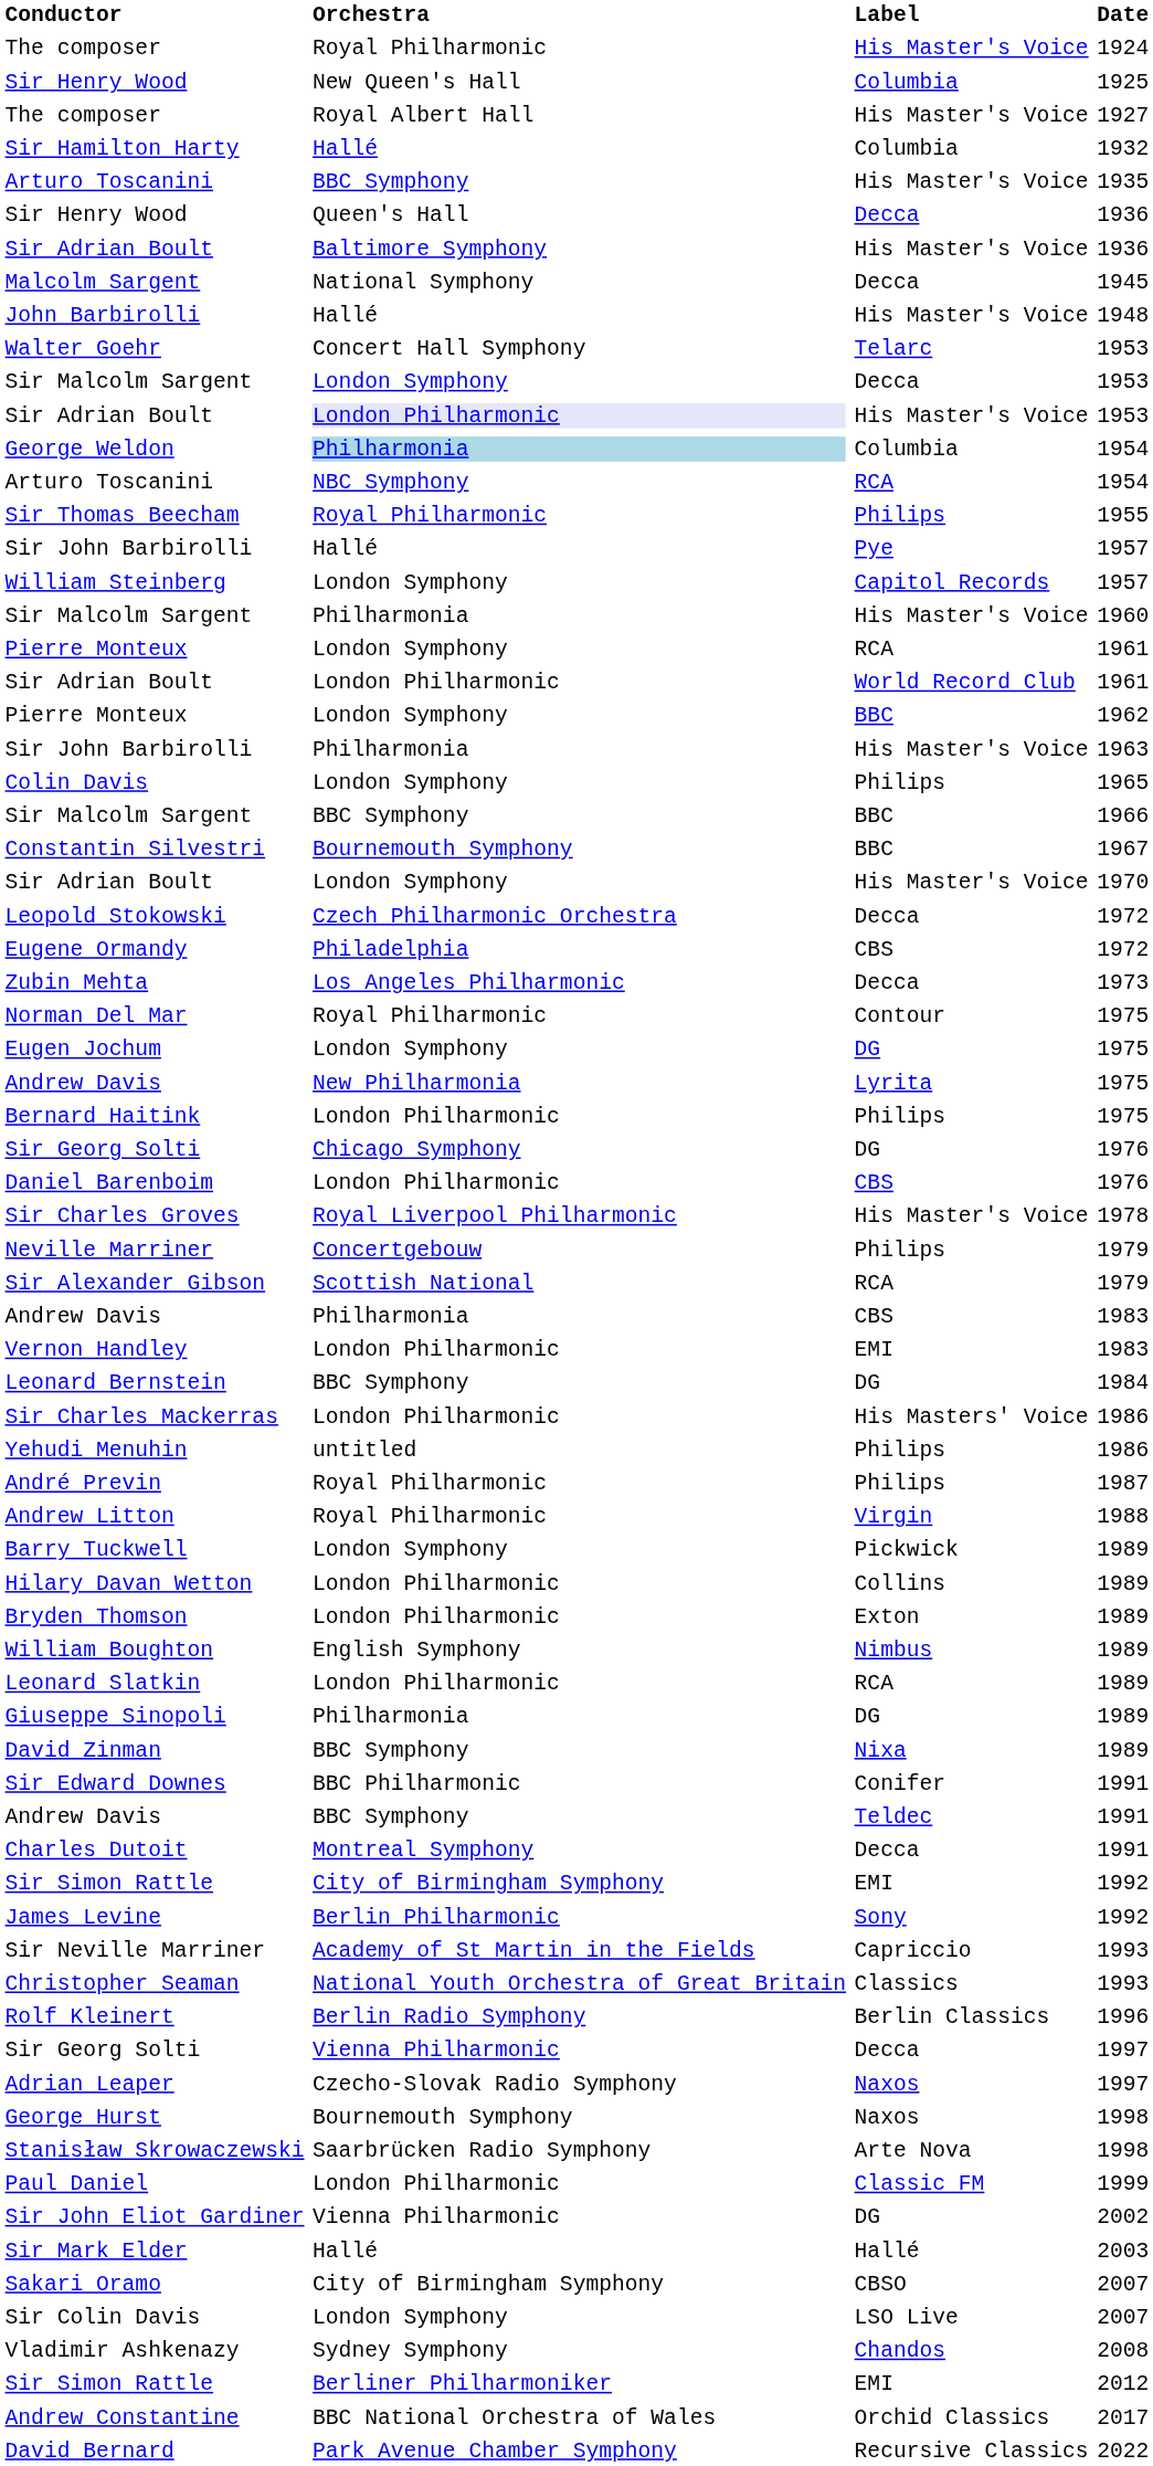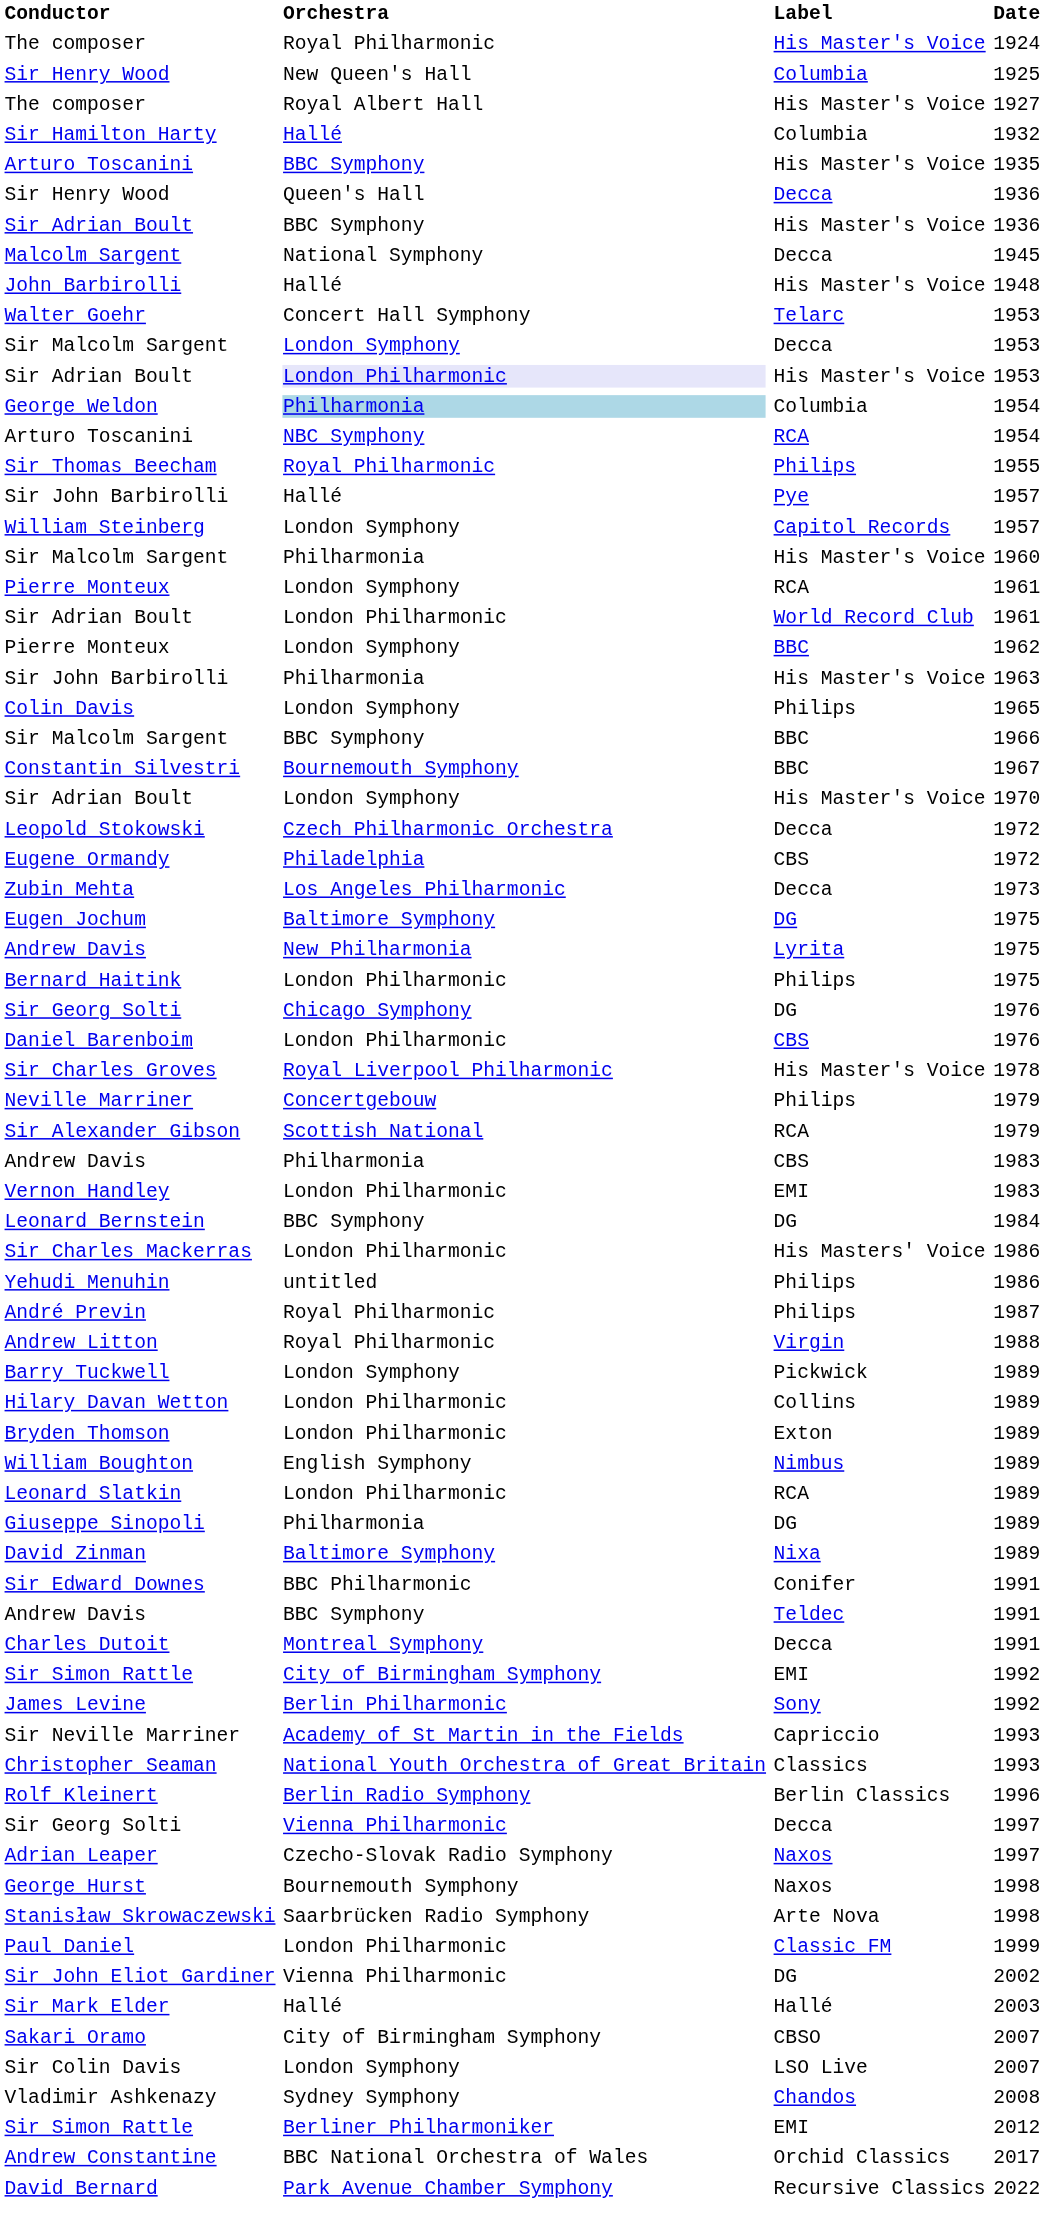 <table cellspacing="5" cellpadding="0" border="0">
 <tr>
 <td><strong>Conductor</strong></td>
 <td><strong>Orchestra</strong></td>
 <td><strong>Label</strong></td>
 <td><strong>Date</strong></td>
 </tr>
 <tr>
 <td>The composer</td>
 <td>Royal Philharmonic</td>
 <td><a href='#'>His Master's Voice</a></td>
 <td>1924</td>
 </tr>
 <tr>
 <td><a href='#'>Sir Henry Wood</a></td>
 <td>New Queen's Hall</td>
 <td><a href='#'>Columbia</a></td>
 <td>1925</td>
 </tr>
 <tr>
 <td>The composer</td>
 <td>Royal Albert Hall</td>
 <td>His Master's Voice</td>
 <td>1927</td>
 </tr>
 <tr>
 <td><a href='#'>Sir Hamilton Harty</a></td>
 <td><a href='#'>Hallé</a></td>
 <td>Columbia</td>
 <td>1932</td>
 </tr>
 <tr>
 <td><a href='#'>Arturo Toscanini</a></td>
 <td><a href='#'>BBC Symphony</a></td>
 <td>His Master's Voice</td>
 <td>1935</td>
 </tr>
 <tr>
 <td>Sir Henry Wood</td>
 <td>Queen's Hall</td>
 <td><a href='#'>Decca</a></td>
 <td>1936</td>
 </tr>
 <tr>
 <td><a href='#'>Sir Adrian Boult</a></td>
-<td><a href='#'>Baltimore Symphony</a></td>
+<td>BBC Symphony</td>
 <td>His Master's Voice</td>
 <td>1936</td>
 </tr>
 <tr>
 <td><a href='#'>Malcolm Sargent</a></td>
 <td>National Symphony</td>
 <td>Decca</td>
 <td>1945</td>
 </tr>
 <tr>
 <td><a href='#'>John Barbirolli</a></td>
 <td>Hallé</td>
 <td>His Master's Voice</td>
 <td>1948</td>
 </tr>
 <tr>
 <td><a href='#'>Walter Goehr</a></td>
 <td>Concert Hall Symphony</td>
 <td><a href='#'>Telarc</a></td>
 <td>1953</td>
 </tr>
 <tr>
 <td>Sir Malcolm Sargent</td>
 <td><a href='#'>London Symphony</a></td>
 <td>Decca</td>
 <td>1953</td>
 </tr>
 <tr>
 <td>Sir Adrian Boult</td>
 <td style="background: lavender;"><a href='#'>London Philharmonic</a></td>
 <td>His Master's Voice</td>
 <td>1953</td>
 </tr>
 <tr>
 <td><a href='#'>George Weldon</a></td>
 <td style="background: lightblue;"><a href='#'>Philharmonia</a></td>
 <td>Columbia</td>
 <td>1954</td>
 </tr>
 <tr>
 <td>Arturo Toscanini</td>
 <td><a href='#'>NBC Symphony</a></td>
 <td><a href='#'>RCA</a></td>
 <td>1954</td>
 </tr>
 <tr>
 <td><a href='#'>Sir Thomas Beecham</a></td>
 <td><a href='#'>Royal Philharmonic</a></td>
 <td><a href='#'>Philips</a></td>
 <td>1955</td>
 </tr>
 <tr>
 <td>Sir John Barbirolli</td>
 <td>Hallé</td>
 <td><a href='#'>Pye</a></td>
 <td>1957</td>
 </tr>
 <tr>
 <td><a href='#'>William Steinberg</a></td>
 <td>London Symphony</td>
 <td><a href='#'>Capitol Records</a></td>
 <td>1957</td>
 </tr>
 <tr>
 <td>Sir Malcolm Sargent</td>
 <td>Philharmonia</td>
 <td>His Master's Voice</td>
 <td>1960</td>
 </tr>
 <tr>
 <td><a href='#'>Pierre Monteux</a></td>
 <td>London Symphony</td>
 <td>RCA</td>
 <td>1961</td>
 </tr>
 <tr>
 <td>Sir Adrian Boult</td>
 <td>London Philharmonic</td>
 <td><a href='#'>World Record Club</a></td>
 <td>1961</td>
 </tr>
 <tr>
 <td>Pierre Monteux</td>
 <td>London Symphony</td>
 <td><a href='#'>BBC</a></td>
 <td>1962</td>
 </tr>
 <tr>
 <td>Sir John Barbirolli</td>
 <td>Philharmonia</td>
 <td>His Master's Voice</td>
 <td>1963</td>
 </tr>
 <tr>
 <td><a href='#'>Colin Davis</a></td>
 <td>London Symphony</td>
 <td>Philips</td>
 <td>1965</td>
 </tr>
 <tr>
 <td>Sir Malcolm Sargent</td>
 <td>BBC Symphony</td>
 <td>BBC</td>
 <td>1966</td>
 </tr>
 <tr>
 <td><a href='#'>Constantin Silvestri</a></td>
 <td><a href='#'>Bournemouth Symphony</a></td>
 <td>BBC</td>
 <td>1967</td>
 </tr>
 <tr>
 <td>Sir Adrian Boult</td>
 <td>London Symphony</td>
 <td>His Master's Voice</td>
 <td>1970</td>
 </tr>
 <tr>
 <td><a href='#'>Leopold Stokowski</a></td>
 <td><a href='#'>Czech Philharmonic Orchestra</a></td>
 <td>Decca</td>
 <td>1972</td>
 </tr>
 <tr>
 <td><a href='#'>Eugene Ormandy</a></td>
 <td><a href='#'>Philadelphia</a></td>
 <td>CBS</td>
 <td>1972</td>
 </tr>
 <tr>
 <td><a href='#'>Zubin Mehta</a></td>
 <td><a href='#'>Los Angeles Philharmonic</a></td>
 <td>Decca</td>
 <td>1973</td>
 </tr>
 <tr>
-<td><a href='#'>Norman Del Mar</a></td>
-<td>Royal Philharmonic</td>
-<td>Contour</td>
-<td>1975</td>
-</tr>
-<tr>
 <td><a href='#'>Eugen Jochum</a></td>
-<td>London Symphony</td>
+<td><a href='#'>Baltimore Symphony</a></td>
 <td><a href='#'>DG</a></td>
 <td>1975</td>
 </tr>
 <tr>
 <td><a href='#'>Andrew Davis</a></td>
 <td><a href='#'>New Philharmonia</a></td>
 <td><a href='#'>Lyrita</a></td>
 <td>1975</td>
 </tr>
 <tr>
 <td><a href='#'>Bernard Haitink</a></td>
 <td>London Philharmonic</td>
 <td>Philips</td>
 <td>1975</td>
 </tr>
 <tr>
 <td><a href='#'>Sir Georg Solti</a></td>
 <td><a href='#'>Chicago Symphony</a></td>
 <td>DG</td>
 <td>1976</td>
 </tr>
 <tr>
 <td><a href='#'>Daniel Barenboim</a></td>
 <td>London Philharmonic</td>
 <td><a href='#'>CBS</a></td>
 <td>1976</td>
 </tr>
 <tr>
 <td><a href='#'>Sir Charles Groves</a></td>
 <td><a href='#'>Royal Liverpool Philharmonic</a></td>
 <td>His Master's Voice</td>
 <td>1978</td>
 </tr>
 <tr>
 <td><a href='#'>Neville Marriner</a></td>
 <td><a href='#'>Concertgebouw</a></td>
 <td>Philips</td>
 <td>1979</td>
 </tr>
 <tr>
 <td><a href='#'>Sir Alexander Gibson</a></td>
 <td><a href='#'>Scottish National</a></td>
 <td>RCA</td>
 <td>1979</td>
 </tr>
 <tr>
 <td>Andrew Davis</td>
 <td>Philharmonia</td>
 <td>CBS</td>
 <td>1983</td>
 </tr>
 <tr>
 <td><a href='#'>Vernon Handley</a></td>
 <td>London Philharmonic</td>
 <td>EMI</td>
 <td>1983</td>
 </tr>
 <tr>
 <td><a href='#'>Leonard Bernstein</a></td>
 <td>BBC Symphony</td>
 <td>DG</td>
 <td>1984</td>
 </tr>
 <tr>
 <td><a href='#'>Sir Charles Mackerras</a></td>
 <td>London Philharmonic</td>
 <td>His Masters' Voice</td>
 <td>1986</td>
 </tr>
 <tr>
 <td><a href='#'>Yehudi Menuhin</a></td>
 <td>untitled</td>
 <td>Philips</td>
 <td>1986</td>
 </tr>
 <tr>
 <td><a href='#'>André Previn</a></td>
 <td>Royal Philharmonic</td>
 <td>Philips</td>
 <td>1987</td>
 </tr>
 <tr>
 <td><a href='#'>Andrew Litton</a></td>
 <td>Royal Philharmonic</td>
 <td><a href='#'>Virgin</a></td>
 <td>1988</td>
 </tr>
 <tr>
 <td><a href='#'>Barry Tuckwell</a></td>
 <td>London Symphony</td>
 <td>Pickwick</td>
 <td>1989</td>
 </tr>
 <tr>
 <td><a href='#'>Hilary Davan Wetton</a></td>
 <td>London Philharmonic</td>
 <td>Collins</td>
 <td>1989</td>
 </tr>
 <tr>
 <td><a href='#'>Bryden Thomson</a></td>
 <td>London Philharmonic</td>
 <td>Exton</td>
 <td>1989</td>
 </tr>
 <tr>
 <td><a href='#'>William Boughton</a></td>
 <td>English Symphony</td>
 <td><a href='#'>Nimbus</a></td>
 <td>1989</td>
 </tr>
 <tr>
 <td><a href='#'>Leonard Slatkin</a></td>
 <td>London Philharmonic</td>
 <td>RCA</td>
 <td>1989</td>
 </tr>
 <tr>
 <td><a href='#'>Giuseppe Sinopoli</a></td>
 <td>Philharmonia</td>
 <td>DG</td>
 <td>1989</td>
 </tr>
 <tr>
 <td><a href='#'>David Zinman</a></td>
-<td>BBC Symphony</td>
+<td><a href='#'>Baltimore Symphony</a></td>
 <td><a href='#'>Nixa</a></td>
 <td>1989</td>
 </tr>
 <tr>
 <td><a href='#'>Sir Edward Downes</a></td>
 <td>BBC Philharmonic</td>
 <td>Conifer</td>
 <td>1991</td>
 </tr>
 <tr>
 <td>Andrew Davis</td>
 <td>BBC Symphony</td>
 <td><a href='#'>Teldec</a></td>
 <td>1991</td>
 </tr>
 <tr>
 <td><a href='#'>Charles Dutoit</a></td>
 <td><a href='#'>Montreal Symphony</a></td>
 <td>Decca</td>
 <td>1991</td>
 </tr>
 <tr>
 <td><a href='#'>Sir Simon Rattle</a></td>
 <td><a href='#'>City of Birmingham Symphony</a></td>
 <td>EMI</td>
 <td>1992</td>
 </tr>
 <tr>
 <td><a href='#'>James Levine</a></td>
 <td><a href='#'>Berlin Philharmonic</a></td>
 <td><a href='#'>Sony</a></td>
 <td>1992</td>
 </tr>
 <tr>
 <td>Sir Neville Marriner</td>
 <td><a href='#'>Academy of St Martin in the Fields</a></td>
 <td>Capriccio</td>
 <td>1993</td>
 </tr>
 <tr>
 <td><a href='#'>Christopher Seaman</a></td>
 <td><a href='#'>National Youth Orchestra of Great Britain</a></td>
 <td>Classics</td>
 <td>1993</td>
 </tr>
 <tr>
 <td><a href='#'>Rolf Kleinert</a></td>
 <td><a href='#'>Berlin Radio Symphony</a></td>
 <td>Berlin Classics</td>
 <td>1996</td>
 </tr>
 <tr>
 <td>Sir Georg Solti</td>
 <td><a href='#'>Vienna Philharmonic</a></td>
 <td>Decca</td>
 <td>1997</td>
 </tr>
 <tr>
 <td><a href='#'>Adrian Leaper</a></td>
 <td>Czecho-Slovak Radio Symphony</td>
 <td><a href='#'>Naxos</a></td>
 <td>1997</td>
 </tr>
 <tr>
 <td><a href='#'>George Hurst</a></td>
 <td>Bournemouth Symphony</td>
 <td>Naxos</td>
 <td>1998</td>
 </tr>
 <tr>
 <td><a href='#'>Stanisław Skrowaczewski</a></td>
 <td>Saarbrücken Radio Symphony</td>
 <td>Arte Nova</td>
 <td>1998</td>
 </tr>
 <tr>
 <td><a href='#'>Paul Daniel</a></td>
 <td>London Philharmonic</td>
 <td><a href='#'>Classic FM</a></td>
 <td>1999</td>
 </tr>
 <tr>
 <td><a href='#'>Sir John Eliot Gardiner</a></td>
 <td>Vienna Philharmonic</td>
 <td>DG</td>
 <td>2002</td>
 </tr>
 <tr>
 <td><a href='#'>Sir Mark Elder</a></td>
 <td>Hallé</td>
 <td>Hallé</td>
 <td>2003</td>
 </tr>
 <tr>
 <td><a href='#'>Sakari Oramo</a></td>
 <td>City of Birmingham Symphony</td>
 <td>CBSO</td>
 <td>2007</td>
 </tr>
 <tr>
 <td>Sir Colin Davis</td>
 <td>London Symphony</td>
 <td>LSO Live</td>
 <td>2007</td>
 </tr>
 <tr>
 <td>Vladimir Ashkenazy</td>
 <td>Sydney Symphony</td>
 <td><a href='#'>Chandos</a></td>
 <td>2008</td>
 </tr>
 <tr>
 <td><a href='#'>Sir Simon Rattle</a></td>
 <td><a href='#'>Berliner Philharmoniker</a></td>
 <td>EMI</td>
 <td>2012</td>
 </tr>
 <tr>
 <td><a href='#'>Andrew Constantine</a></td>
 <td>BBC National Orchestra of Wales</td>
 <td>Orchid Classics</td>
 <td>2017</td>
 </tr>
 <tr>
 <td><a href='#'>David Bernard</a></td>
 <td><a href='#'>Park Avenue Chamber Symphony</a></td>
 <td>Recursive Classics</td>
 <td>2022</td>
 </tr>
 </table>
